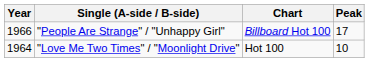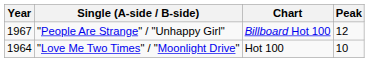 <table class="wikitable">
 <tr>
 <th scope="col">Year</th>
 <th scope="col">Single (A-side / B-side)</th>
 <th scope="col">Chart</th>
 <th scope="col">Peak</th>
 </tr>
 <tr>
-<td>1966</td>
+<td>1967</td>
 <td scope="row">"<a href='#'>People Are Strange</a>" / "Unhappy Girl"</td>
 <td><a href='#'><em>Billboard</em> Hot 100</a></td>
-<td>17</td>
+<td>12</td>
 </tr>
 <tr>
 <td>1964</td>
 <td scope="row">"<a href='#'>Love Me Two Times</a>" / "<a href='#'>Moonlight Drive</a>"</td>
 <td>Hot 100</td>
 <td>10</td>
 </tr>
 </table>
